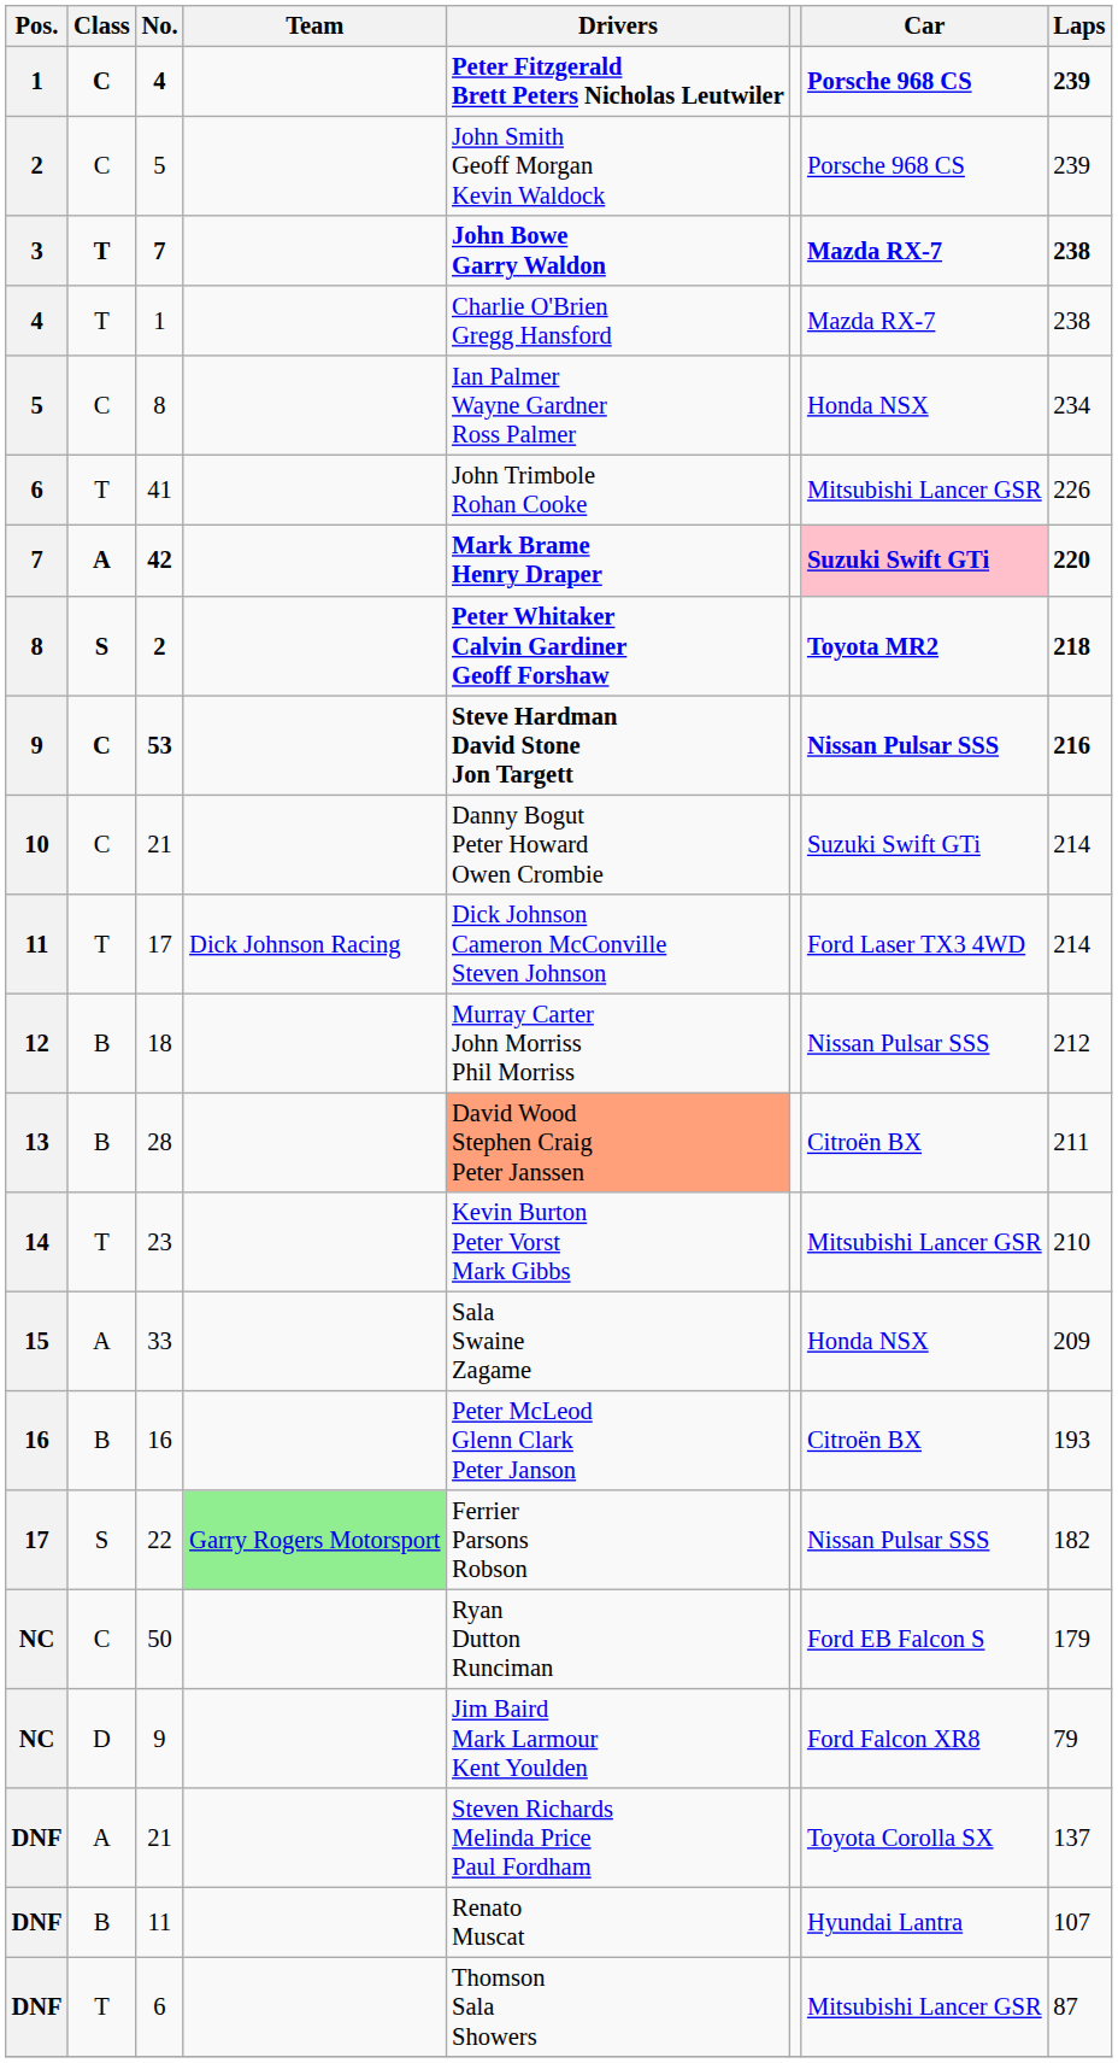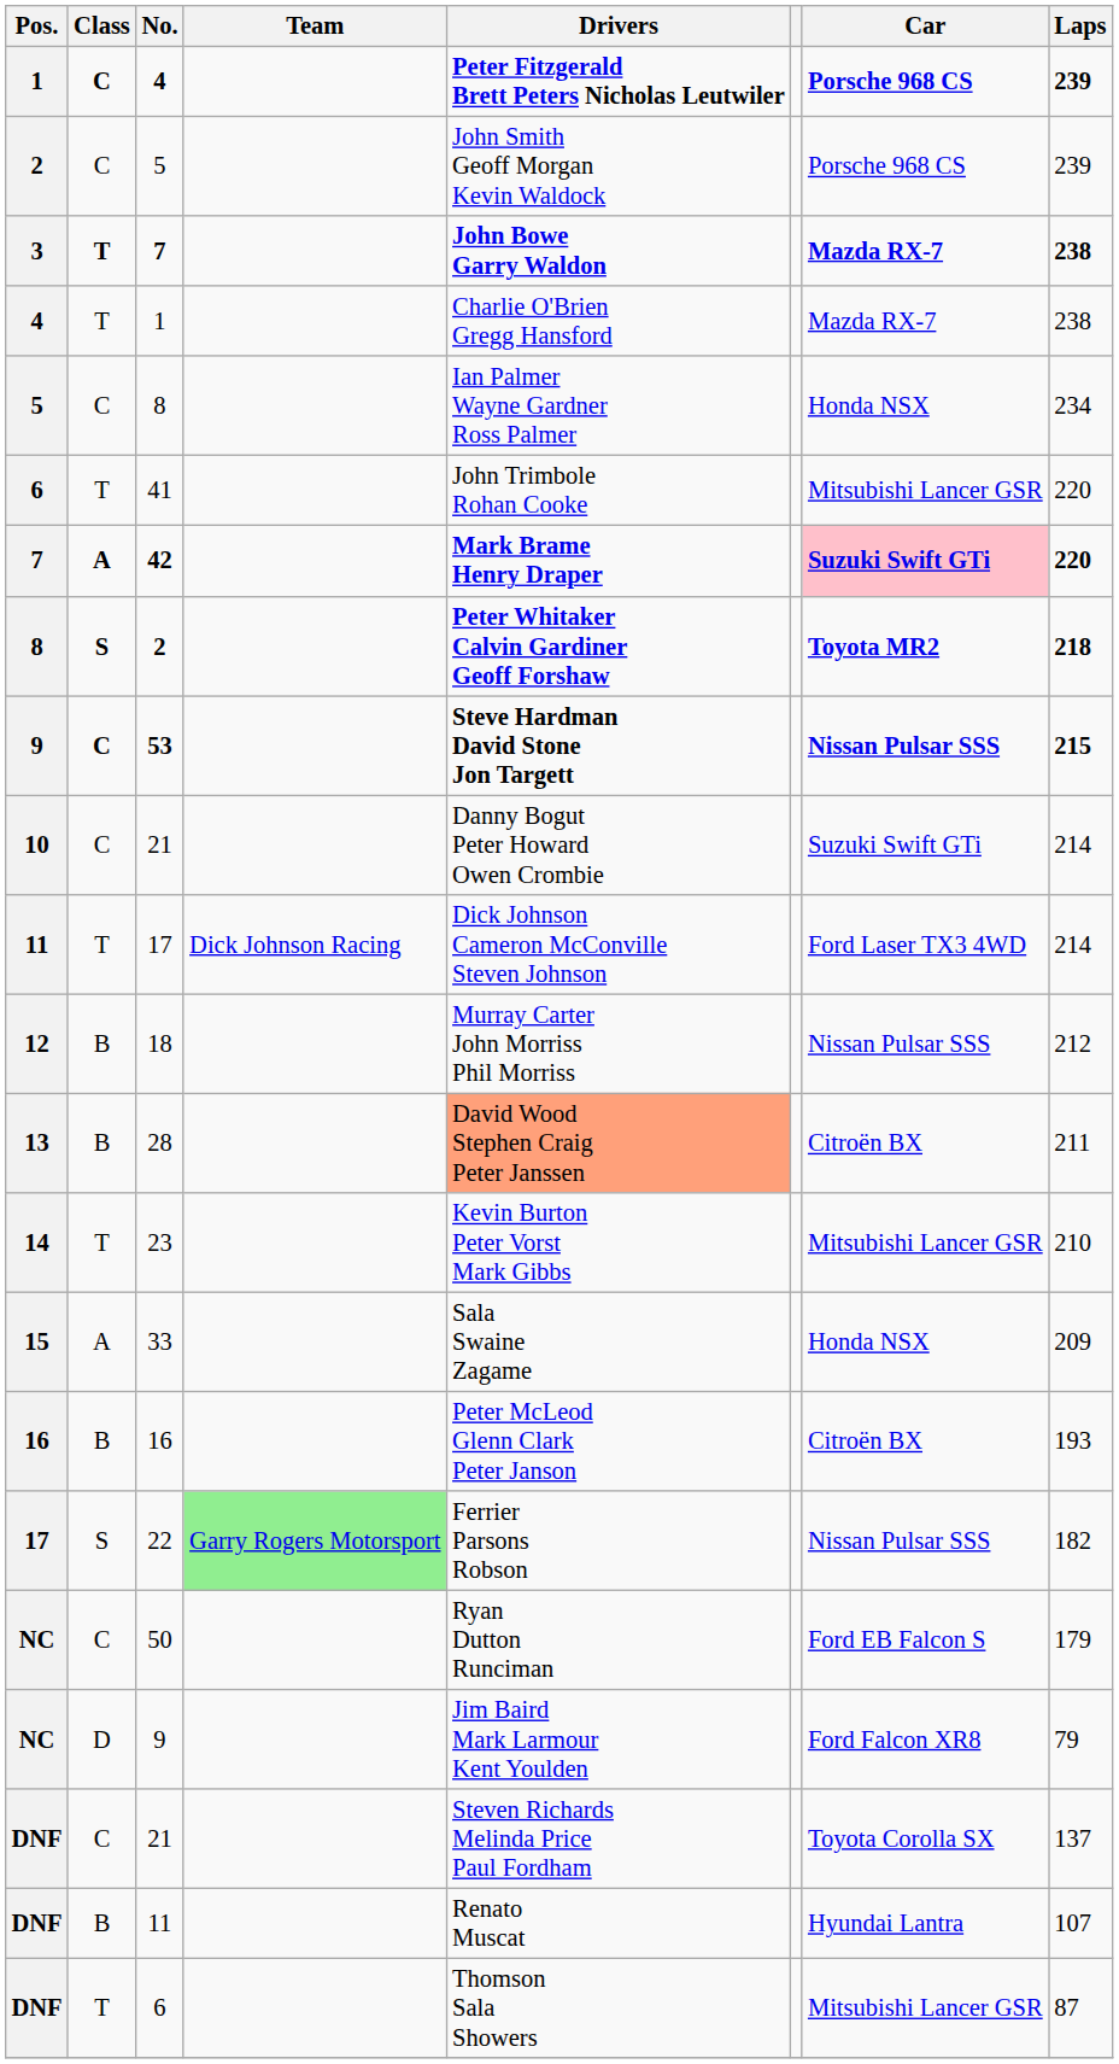 <table class="wikitable" style="font-size: 95%;">
 <tr>
 <th>Pos.</th>
 <th>Class</th>
 <th>No.</th>
 <th>Team</th>
 <th>Drivers</th>
 <th></th>
 <th>Car</th>
 <th>Laps</th>
 </tr>
 <tr style="font-weight:bold">
 <th>1</th>
 <td align="center">C</td>
 <td align="center">4</td>
 <td></td>
 <td> <a href='#'>Peter Fitzgerald</a> <br>  <a href='#'>Brett Peters</a> Nicholas Leutwiler</td>
 <td></td>
 <td><a href='#'>Porsche 968 CS</a></td>
 <td>239</td>
 </tr>
 <tr>
 <th>2</th>
 <td align="center">C</td>
 <td align="center">5</td>
 <td></td>
 <td> <a href='#'>John Smith</a> <br>  Geoff Morgan <br>  <a href='#'>Kevin Waldock</a></td>
 <td></td>
 <td><a href='#'>Porsche 968 CS</a></td>
 <td>239</td>
 </tr>
 <tr style="font-weight:bold">
 <th>3</th>
 <td align="center">T</td>
 <td align="center">7</td>
 <td></td>
 <td> <a href='#'>John Bowe</a> <br>  <a href='#'>Garry Waldon</a></td>
 <td></td>
 <td><a href='#'>Mazda RX-7</a></td>
 <td>238</td>
 </tr>
 <tr>
 <th>4</th>
 <td align="center">T</td>
 <td align="center">1</td>
 <td></td>
 <td> <a href='#'>Charlie O'Brien</a> <br>  <a href='#'>Gregg Hansford</a></td>
 <td></td>
 <td><a href='#'>Mazda RX-7</a></td>
 <td>238</td>
 </tr>
 <tr>
 <th>5</th>
 <td align="center">C</td>
 <td align="center">8</td>
 <td></td>
 <td> <a href='#'>Ian Palmer</a> <br>  <a href='#'>Wayne Gardner</a> <br>  <a href='#'>Ross Palmer</a></td>
 <td></td>
 <td><a href='#'>Honda NSX</a></td>
 <td>234</td>
 </tr>
 <tr>
 <th>6</th>
 <td align="center">T</td>
 <td align="center">41</td>
 <td></td>
 <td> John Trimbole <br>  <a href='#'>Rohan Cooke</a></td>
 <td></td>
 <td><a href='#'>Mitsubishi Lancer GSR</a></td>
-<td>226</td>
+<td>220</td>
 </tr>
 <tr style="font-weight:bold">
 <th>7</th>
 <td align="center">A</td>
 <td align="center">42</td>
 <td></td>
 <td> <a href='#'>Mark Brame</a> <br>  <a href='#'>Henry Draper</a></td>
 <td></td>
 <td style="background: pink;"><a href='#'>Suzuki Swift GTi</a></td>
 <td>220</td>
 </tr>
 <tr style="font-weight:bold">
 <th>8</th>
 <td align="center">S</td>
 <td align="center">2</td>
 <td></td>
 <td> <a href='#'>Peter Whitaker</a> <br>  <a href='#'>Calvin Gardiner</a> <br>  <a href='#'>Geoff Forshaw</a></td>
 <td></td>
 <td><a href='#'>Toyota MR2</a></td>
 <td>218</td>
 </tr>
 <tr style="font-weight:bold">
 <th>9</th>
 <td align="center">C</td>
 <td align="center">53</td>
 <td></td>
 <td> Steve Hardman <br>  David Stone <br>  Jon Targett</td>
 <td></td>
 <td><a href='#'>Nissan Pulsar SSS</a></td>
-<td>216</td>
+<td>215</td>
 </tr>
 <tr>
 <th>10</th>
 <td align="center">C</td>
 <td align="center">21</td>
 <td></td>
 <td> Danny Bogut <br>  Peter Howard<br>  Owen Crombie</td>
 <td></td>
 <td><a href='#'>Suzuki Swift GTi</a></td>
 <td>214</td>
 </tr>
 <tr>
 <th>11</th>
 <td align="center">T</td>
 <td align="center">17</td>
 <td><a href='#'>Dick Johnson Racing</a></td>
 <td> <a href='#'>Dick Johnson</a> <br>  <a href='#'>Cameron McConville</a> <br>  <a href='#'>Steven Johnson</a></td>
 <td></td>
 <td><a href='#'>Ford Laser TX3 4WD</a></td>
 <td>214</td>
 </tr>
 <tr>
 <th>12</th>
 <td align="center">B</td>
 <td align="center">18</td>
 <td></td>
 <td> <a href='#'>Murray Carter</a> <br>  John Morriss <br>  Phil Morriss</td>
 <td></td>
 <td><a href='#'>Nissan Pulsar SSS</a></td>
 <td>212</td>
 </tr>
 <tr>
 <th>13</th>
 <td align="center">B</td>
 <td align="center">28</td>
 <td></td>
 <td style="background: lightsalmon;"> David Wood <br>  Stephen Craig<br>  Peter Janssen</td>
 <td></td>
 <td><a href='#'>Citroën BX</a></td>
 <td>211</td>
 </tr>
 <tr>
 <th>14</th>
 <td align="center">T</td>
 <td align="center">23</td>
 <td></td>
 <td> <a href='#'>Kevin Burton</a>  <br>   <a href='#'>Peter Vorst</a>  <br>   <a href='#'>Mark Gibbs</a></td>
 <td></td>
 <td><a href='#'>Mitsubishi Lancer GSR</a></td>
 <td>210</td>
 </tr>
 <tr>
 <th>15</th>
 <td align="center">A</td>
 <td align="center">33</td>
 <td></td>
 <td> Sala<br>  Swaine <br>   Zagame</td>
 <td></td>
 <td><a href='#'>Honda NSX</a></td>
 <td>209</td>
 </tr>
 <tr>
 <th>16</th>
 <td align="center">B</td>
 <td align="center">16</td>
 <td></td>
 <td> <a href='#'>Peter McLeod</a> <br>   <a href='#'>Glenn Clark</a> <br>   <a href='#'>Peter Janson</a></td>
 <td></td>
 <td><a href='#'>Citroën BX</a></td>
 <td>193</td>
 </tr>
 <tr>
 <th>17</th>
 <td align="center">S</td>
 <td align="center">22</td>
 <td style="background: lightgreen;"><a href='#'>Garry Rogers Motorsport</a></td>
 <td> Ferrier <br>   Parsons <br>   Robson</td>
 <td></td>
 <td><a href='#'>Nissan Pulsar SSS</a></td>
 <td>182</td>
 </tr>
 <tr>
 <th>NC</th>
 <td align="center">C</td>
 <td align="center">50</td>
 <td></td>
 <td> Ryan<br>  Dutton<br>  Runciman</td>
 <td></td>
 <td><a href='#'>Ford EB Falcon S</a></td>
 <td>179</td>
 </tr>
 <tr>
 <th>NC</th>
 <td align="center">D</td>
 <td align="center">9</td>
 <td></td>
 <td> <a href='#'>Jim Baird</a>  <br>   <a href='#'>Mark Larmour</a>  <br>   <a href='#'>Kent Youlden</a></td>
 <td></td>
 <td><a href='#'>Ford Falcon XR8</a></td>
 <td>79</td>
 </tr>
 <tr>
 <th>DNF</th>
-<td align="center">A</td>
+<td align="center">C</td>
 <td align="center">21</td>
 <td></td>
 <td> <a href='#'>Steven Richards</a>  <br>   <a href='#'>Melinda Price</a>  <br>   <a href='#'>Paul Fordham</a></td>
 <td></td>
 <td><a href='#'>Toyota Corolla SX</a></td>
 <td>137</td>
 </tr>
 <tr>
 <th>DNF</th>
 <td align="center">B</td>
 <td align="center">11</td>
 <td></td>
 <td> Renato <br>   Muscat</td>
 <td></td>
 <td><a href='#'>Hyundai Lantra</a></td>
 <td>107</td>
 </tr>
 <tr>
 <th>DNF</th>
 <td align="center">T</td>
 <td align="center">6</td>
 <td></td>
 <td> Thomson <br>   Sala <br>   Showers</td>
 <td></td>
 <td><a href='#'>Mitsubishi Lancer GSR</a></td>
 <td>87</td>
 </tr>
 <tr>
 </tr>
 </table>
